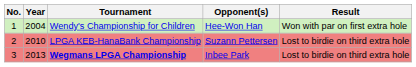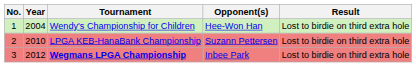 <table class="wikitable" style="font-size:95%;">
 <tr>
 <th>No.</th>
 <th>Year</th>
 <th>Tournament</th>
 <th>Opponent(s)</th>
 <th>Result</th>
 </tr>
 <tr style="background:#D0F0C0;">
 <td align=center>1</td>
 <td align=center>2004</td>
 <td><a href='#'>Wendy's Championship for Children</a></td>
 <td> <a href='#'>Hee-Won Han</a></td>
-<td>Won with par on first extra hole</td>
+<td>Lost to birdie on third extra hole</td>
 </tr>
 <tr style="background:#F08080;">
 <td align=center>2</td>
 <td align=center>2010</td>
 <td><a href='#'>LPGA KEB-HanaBank Championship</a></td>
 <td> <a href='#'>Suzann Pettersen</a></td>
 <td>Lost to birdie on third extra hole</td>
 </tr>
 <tr style="background:#F08080;">
 <td align=center>3</td>
-<td align=center>2013</td>
+<td align=center>2012</td>
 <td><strong><a href='#'>Wegmans LPGA Championship</a></strong></td>
 <td> <a href='#'>Inbee Park</a></td>
 <td>Lost to birdie on third extra hole</td>
 </tr>
 </table>
